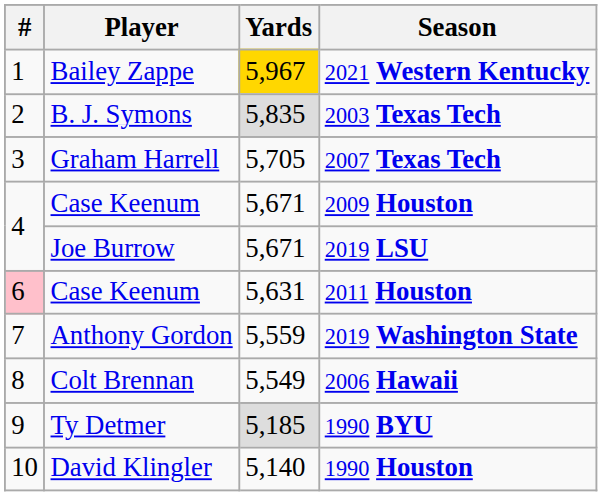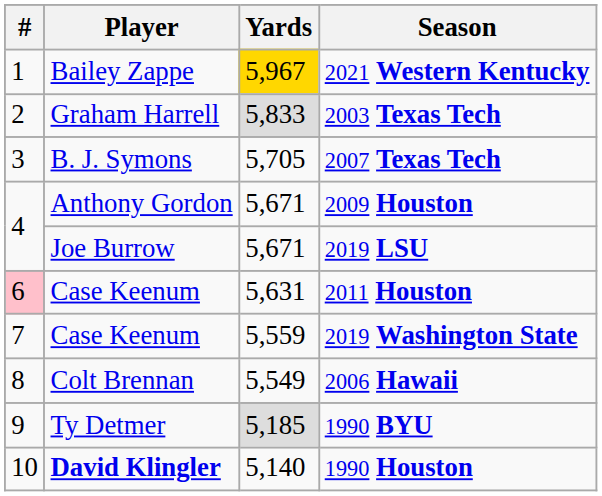 <table class="wikitable" style="font-size:90%; white-space: nowrap;">
 <tr>
 <th>#</th>
 <th>Player</th>
 <th>Yards</th>
 <th>Season</th>
 </tr>
 <tr>
 <td>1</td>
 <td><a href='#'>Bailey Zappe</a></td>
 <td style="background: #FFD700;">5,967</td>
 <td><small><a href='#'>2021</a></small> <strong><a href='#'>Western Kentucky</a></strong></td>
 </tr>
 <tr>
 <td>2</td>
-<td><a href='#'>B. J. Symons</a></td>
-<td style="background: #DDDDDD;">5,835</td>
+<td><a href='#'>Graham Harrell</a></td>
+<td style="background: #DDDDDD;">5,833</td>
 <td><small><a href='#'>2003</a></small> <strong><a href='#'>Texas Tech</a></strong></td>
 </tr>
 <tr>
 <td>3</td>
-<td><a href='#'>Graham Harrell</a></td>
+<td><a href='#'>B. J. Symons</a></td>
 <td>5,705</td>
 <td><small><a href='#'>2007</a></small> <strong><a href='#'>Texas Tech</a></strong></td>
 </tr>
 <tr>
 <td rowspan= 2>4</td>
-<td><a href='#'>Case Keenum</a></td>
+<td><a href='#'>Anthony Gordon</a></td>
 <td>5,671</td>
 <td><small><a href='#'>2009</a></small> <strong><a href='#'>Houston</a></strong></td>
 </tr>
 <tr>
 <td><a href='#'>Joe Burrow</a></td>
 <td>5,671</td>
 <td><small><a href='#'>2019</a></small> <strong><a href='#'>LSU</a></strong></td>
 </tr>
 <tr>
 <td style="background: pink;">6</td>
 <td><a href='#'>Case Keenum</a></td>
 <td>5,631</td>
 <td><small><a href='#'>2011</a></small> <strong><a href='#'>Houston</a></strong></td>
 </tr>
 <tr>
 <td>7</td>
-<td><a href='#'>Anthony Gordon</a></td>
+<td><a href='#'>Case Keenum</a></td>
 <td>5,559</td>
 <td><small><a href='#'>2019</a></small> <strong><a href='#'>Washington State</a></strong></td>
 </tr>
 <tr>
 <td>8</td>
 <td><a href='#'>Colt Brennan</a></td>
 <td>5,549</td>
 <td><small><a href='#'>2006</a></small> <strong><a href='#'>Hawaii</a></strong></td>
 </tr>
 <tr>
 <td>9</td>
 <td><a href='#'>Ty Detmer</a></td>
 <td style="background: #DDDDDD;">5,185</td>
 <td><small><a href='#'>1990</a></small> <strong><a href='#'>BYU</a></strong></td>
 </tr>
 <tr>
 <td>10</td>
-<td><a href='#'>David Klingler</a></td>
+<td><strong><a href='#'>David Klingler</a></strong></td>
 <td>5,140</td>
 <td><small><a href='#'>1990</a></small> <strong><a href='#'>Houston</a></strong></td>
 </tr>
 </table>
